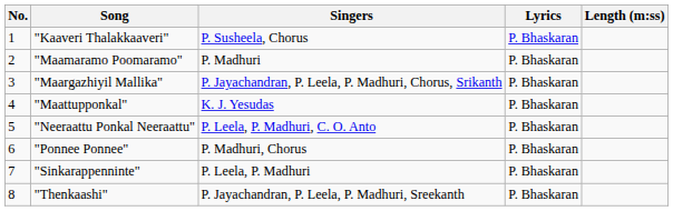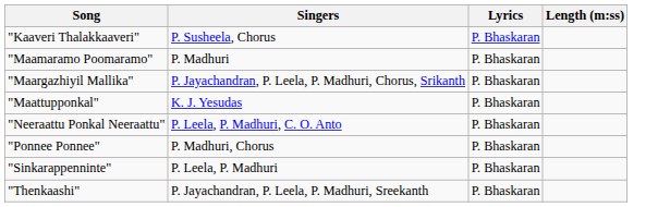 <table class="wikitable" style="font-size:95%;">
 <tr>
-<th>No.</th>
 <th>Song</th>
 <th>Singers</th>
 <th>Lyrics</th>
 <th>Length (m:ss)</th>
 </tr>
 <tr>
-<td>1</td>
 <td>"Kaaveri Thalakkaaveri"</td>
 <td><a href='#'>P. Susheela</a>, Chorus</td>
 <td><a href='#'>P. Bhaskaran</a></td>
 <td></td>
 </tr>
 <tr>
-<td>2</td>
 <td>"Maamaramo Poomaramo"</td>
 <td>P. Madhuri</td>
 <td>P. Bhaskaran</td>
 <td></td>
 </tr>
 <tr>
-<td>3</td>
 <td>"Maargazhiyil Mallika"</td>
 <td><a href='#'>P. Jayachandran</a>, P. Leela, P. Madhuri, Chorus, <a href='#'>Srikanth</a></td>
 <td>P. Bhaskaran</td>
 <td></td>
 </tr>
 <tr>
-<td>4</td>
 <td>"Maattupponkal"</td>
 <td><a href='#'>K. J. Yesudas</a></td>
 <td>P. Bhaskaran</td>
 <td></td>
 </tr>
 <tr>
-<td>5</td>
 <td>"Neeraattu Ponkal Neeraattu"</td>
 <td><a href='#'>P. Leela</a>, <a href='#'>P. Madhuri</a>, <a href='#'>C. O. Anto</a></td>
 <td>P. Bhaskaran</td>
 <td></td>
 </tr>
 <tr>
-<td>6</td>
 <td>"Ponnee Ponnee"</td>
 <td>P. Madhuri, Chorus</td>
 <td>P. Bhaskaran</td>
 <td></td>
 </tr>
 <tr>
-<td>7</td>
 <td>"Sinkarappenninte"</td>
 <td>P. Leela, P. Madhuri</td>
 <td>P. Bhaskaran</td>
 <td></td>
 </tr>
 <tr>
-<td>8</td>
 <td>"Thenkaashi"</td>
 <td>P. Jayachandran, P. Leela, P. Madhuri, Sreekanth</td>
 <td>P. Bhaskaran</td>
 <td></td>
 </tr>
 </table>
